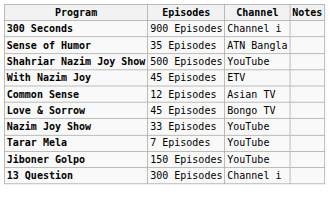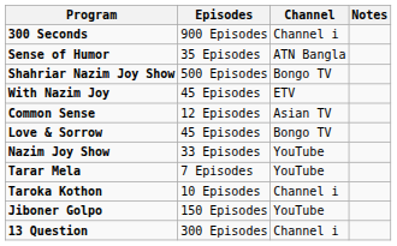 <table class="wikitable">
 <tr>
 <th><strong>Program</strong></th>
 <th><strong>Episodes</strong></th>
 <th><strong>Channel</strong></th>
 <th>Notes</th>
 </tr>
 <tr>
 <td><strong>300 Seconds</strong></td>
 <td>900 Episodes</td>
 <td>Channel i</td>
 <td></td>
 </tr>
 <tr>
 <td><strong>Sense of Humor</strong></td>
 <td>35 Episodes</td>
 <td>ATN Bangla</td>
 <td></td>
 </tr>
 <tr>
 <td><strong>Shahriar Nazim Joy Show</strong></td>
 <td>500 Episodes</td>
-<td>YouTube</td>
+<td>Bongo TV</td>
 <td></td>
 </tr>
 <tr>
 <td><strong>With Nazim Joy</strong></td>
 <td>45 Episodes</td>
 <td>ETV</td>
 <td></td>
 </tr>
 <tr>
 <td><strong>Common Sense</strong></td>
 <td>12 Episodes</td>
 <td>Asian TV</td>
 <td></td>
 </tr>
 <tr>
 <td><strong>Love & Sorrow</strong></td>
 <td>45 Episodes</td>
 <td>Bongo TV</td>
 <td></td>
 </tr>
 <tr>
 <td><strong>Nazim Joy Show</strong></td>
 <td>33 Episodes</td>
 <td>YouTube</td>
 <td></td>
 </tr>
 <tr>
 <td><strong>Tarar Mela</strong></td>
 <td>7 Episodes</td>
 <td>YouTube</td>
 <td></td>
 </tr>
 <tr>
+<td><strong>Taroka Kothon</strong></td>
+<td>10 Episodes</td>
+<td>Channel i</td>
+<td></td>
+</tr>
+<tr>
 <td><strong>Jiboner Golpo</strong></td>
 <td>150 Episodes</td>
 <td>YouTube</td>
 <td></td>
 </tr>
 <tr>
 <td><strong>13 Question</strong></td>
 <td>300 Episodes</td>
 <td>Channel i</td>
 <td></td>
 </tr>
 </table>
